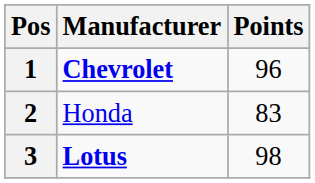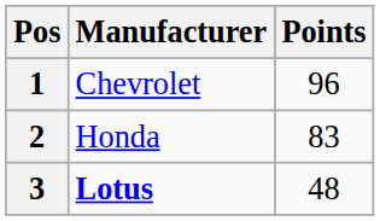 <table class="wikitable" style="font-size: 95%;">
 <tr>
 <th>Pos</th>
 <th>Manufacturer</th>
 <th>Points</th>
 </tr>
 <tr>
 <th>1</th>
-<td><strong> <a href='#'>Chevrolet</a></strong></td>
+<td> <a href='#'>Chevrolet</a></td>
 <td style="text-align:center;">96</td>
 </tr>
 <tr>
 <th>2</th>
 <td> <a href='#'>Honda</a></td>
 <td style="text-align:center;">83</td>
 </tr>
 <tr>
 <th>3</th>
 <td><strong> <a href='#'>Lotus</a></strong></td>
-<td style="text-align:center;">98</td>
+<td style="text-align:center;">48</td>
 </tr>
 </table>
